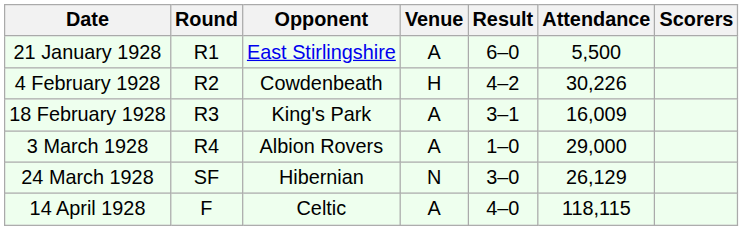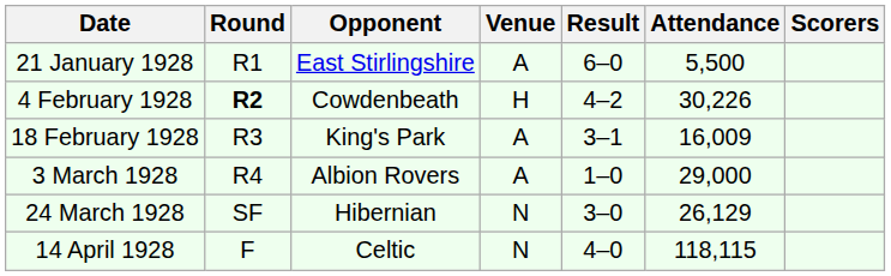 <table class="wikitable sortable" style="font-size:100%; text-align:center">
 <tr>
 <th>Date</th>
 <th>Round</th>
 <th>Opponent</th>
 <th>Venue</th>
 <th>Result</th>
 <th>Attendance</th>
 <th>Scorers</th>
 </tr>
 <tr bgcolor = "#EEFFEE">
 <td>21 January 1928</td>
 <td>R1</td>
 <td><a href='#'>East Stirlingshire</a></td>
 <td>A</td>
 <td>6–0</td>
 <td>5,500</td>
 <td></td>
 </tr>
 <tr bgcolor = "#EEFFEE">
 <td>4 February 1928</td>
-<td>R2</td>
+<td><strong>R2</strong></td>
 <td>Cowdenbeath</td>
 <td>H</td>
 <td>4–2</td>
 <td>30,226</td>
 <td></td>
 </tr>
 <tr bgcolor = "#EEFFEE">
 <td>18 February 1928</td>
 <td>R3</td>
 <td>King's Park</td>
 <td>A</td>
 <td>3–1</td>
 <td>16,009</td>
 <td></td>
 </tr>
 <tr bgcolor = "#EEFFEE">
 <td>3 March 1928</td>
 <td>R4</td>
 <td>Albion Rovers</td>
 <td>A</td>
 <td>1–0</td>
 <td>29,000</td>
 <td></td>
 </tr>
 <tr bgcolor = "#EEFFEE">
 <td>24 March 1928</td>
 <td>SF</td>
 <td>Hibernian</td>
 <td>N</td>
 <td>3–0</td>
 <td>26,129</td>
 <td></td>
 </tr>
 <tr bgcolor = "#EEFFEE">
 <td>14 April 1928</td>
 <td>F</td>
 <td>Celtic</td>
-<td>A</td>
+<td>N</td>
 <td>4–0</td>
 <td>118,115</td>
 <td></td>
 </tr>
 </table>
